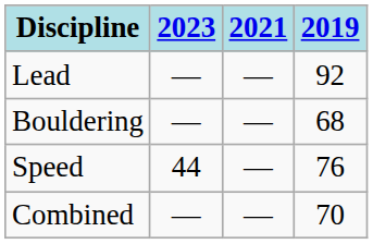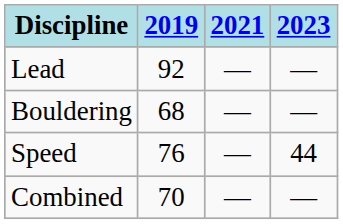 <table class="wikitable" style="text-align: center;">
 <tr>
 <th style="background: #b0e0e6;">Discipline</th>
+<th style="background: #b0e0e6;"><a href='#'>2019</a></th>
+<th style="background: #b0e0e6;"><a href='#'>2021</a></th>
 <th style="background: #b0e0e6;"><a href='#'>2023</a></th>
-<th style="background: #b0e0e6;"><a href='#'>2021</a></th>
-<th style="background: #b0e0e6;"><a href='#'>2019</a></th>
 </tr>
 <tr>
 <td align="left">Lead</td>
+<td>92</td>
 <td>—</td>
 <td>—</td>
-<td>92</td>
 </tr>
 <tr>
 <td align="left">Bouldering</td>
+<td>68</td>
 <td>—</td>
 <td>—</td>
-<td>68</td>
 </tr>
 <tr>
 <td align="left">Speed</td>
+<td>76</td>
+<td>—</td>
 <td>44</td>
-<td>—</td>
-<td>76</td>
 </tr>
 <tr>
 <td align="left">Combined</td>
+<td>70</td>
 <td>—</td>
 <td>—</td>
-<td>70</td>
 </tr>
 </table>
